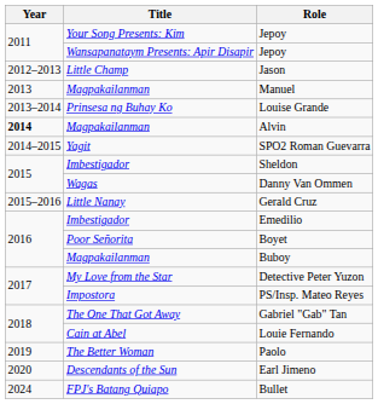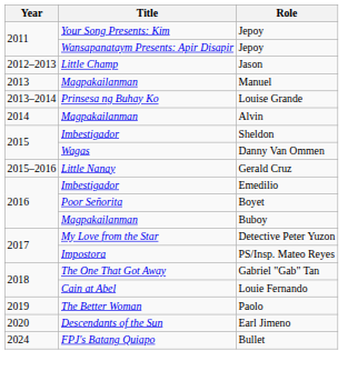 <table class="wikitable">
 <tr>
 <th>Year</th>
 <th>Title</th>
 <th>Role</th>
 </tr>
 <tr>
 <td rowspan="2">2011</td>
 <td><em><a href='#'>Your Song Presents: Kim</a></em></td>
 <td>Jepoy</td>
 </tr>
 <tr>
 <td><em><a href='#'> Wansapanataym Presents: Apir Disapir</a></em></td>
 <td>Jepoy</td>
 </tr>
 <tr>
 <td>2012–2013</td>
 <td><em><a href='#'>Little Champ</a></em></td>
 <td>Jason</td>
 </tr>
 <tr>
 <td>2013</td>
 <td><em><a href='#'>Magpakailanman</a></em></td>
 <td>Manuel</td>
 </tr>
 <tr>
 <td>2013–2014</td>
 <td><em><a href='#'>Prinsesa ng Buhay Ko</a></em></td>
 <td>Louise Grande</td>
 </tr>
 <tr>
-<td><strong>2014</strong></td>
+<td>2014</td>
 <td><em><a href='#'>Magpakailanman</a></em></td>
 <td>Alvin</td>
-</tr>
-<tr>
-<td>2014–2015</td>
-<td><em><a href='#'>Yagit</a></em></td>
-<td>SPO2 Roman Guevarra</td>
 </tr>
 <tr>
 <td rowspan=2>2015</td>
 <td><em><a href='#'>Imbestigador</a></em></td>
 <td>Sheldon</td>
 </tr>
 <tr>
 <td><em><a href='#'>Wagas</a></em></td>
 <td>Danny Van Ommen</td>
 </tr>
 <tr>
 <td>2015–2016</td>
 <td><em><a href='#'>Little Nanay</a></em></td>
 <td>Gerald Cruz</td>
 </tr>
 <tr>
 <td rowspan=3>2016</td>
 <td><em><a href='#'>Imbestigador</a></em></td>
 <td>Emedilio</td>
 </tr>
 <tr>
 <td><em><a href='#'>Poor Señorita</a></em></td>
 <td>Boyet</td>
 </tr>
 <tr>
 <td><em><a href='#'>Magpakailanman</a></em></td>
 <td>Buboy</td>
 </tr>
 <tr>
 <td rowspan=2>2017</td>
 <td><em><a href='#'>My Love from the Star</a></em></td>
 <td>Detective Peter Yuzon</td>
 </tr>
 <tr>
 <td><em><a href='#'>Impostora</a></em></td>
 <td>PS/Insp. Mateo Reyes</td>
 </tr>
 <tr>
 <td rowspan=2>2018</td>
 <td><em><a href='#'>The One That Got Away</a></em></td>
 <td>Gabriel "Gab" Tan</td>
 </tr>
 <tr>
 <td><em><a href='#'>Cain at Abel</a></em></td>
 <td>Louie Fernando</td>
 </tr>
 <tr>
 <td>2019</td>
 <td><em><a href='#'>The Better Woman</a></em></td>
 <td>Paolo</td>
 </tr>
 <tr>
 <td>2020</td>
 <td><em><a href='#'>Descendants of the Sun</a></em></td>
 <td>Earl Jimeno</td>
 </tr>
 <tr>
 <td>2024</td>
 <td><em><a href='#'>FPJ's Batang Quiapo</a></em></td>
 <td>Bullet</td>
 </tr>
 </table>
